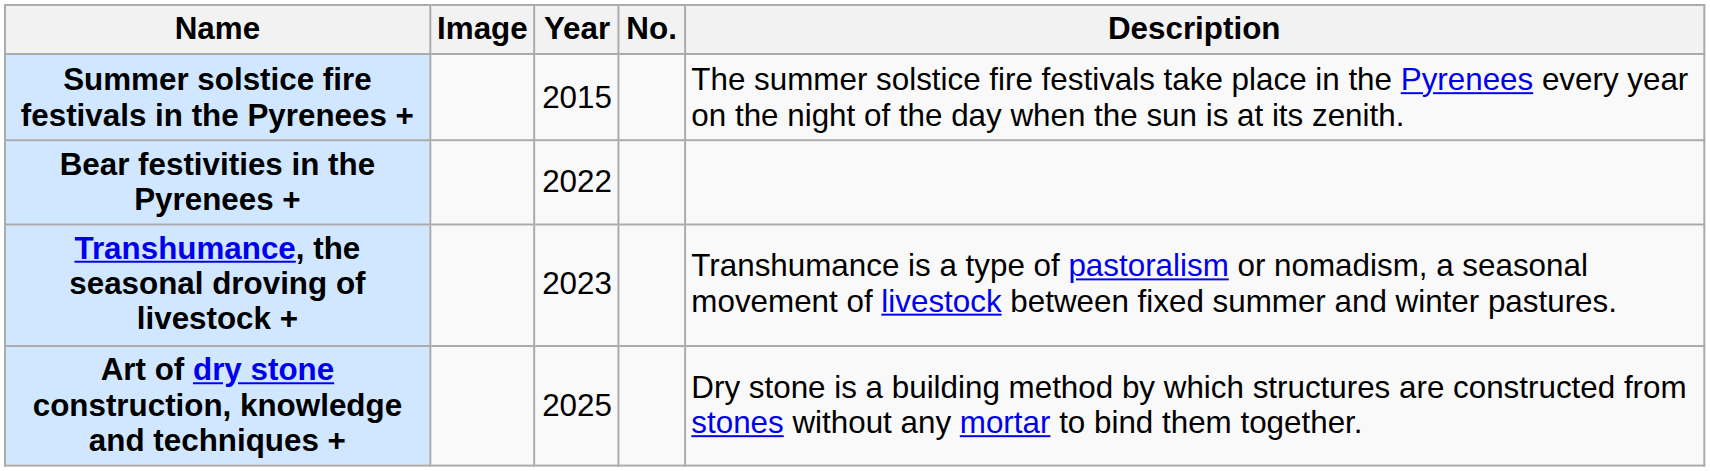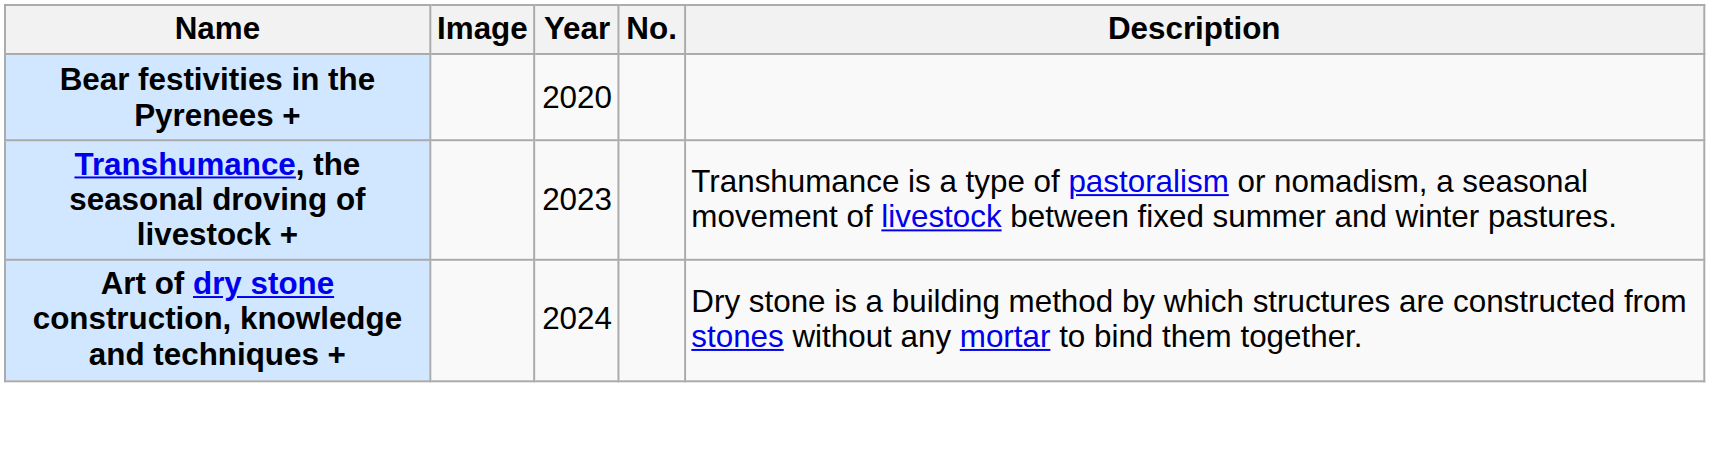 <table class="wikitable sortable plainrowheaders">
 <tr>
 <th style="width:25%">Name</th>
 <th class="unsortable">Image</th>
 <th>Year</th>
 <th>No.</th>
 <th class="unsortable">Description</th>
 </tr>
 <tr>
-<th scope="row" style="background:#D0E7FF;">Summer solstice fire festivals in the Pyrenees +</th>
-<td></td>
-<td>2015</td>
-<td></td>
-<td>The summer solstice fire festivals take place in the <a href='#'>Pyrenees</a> every year on the night of the day when the sun is at its zenith.</td>
-</tr>
-<tr>
 <th scope="row" style="background:#D0E7FF;">Bear festivities in the Pyrenees +</th>
 <td></td>
-<td>2022</td>
+<td>2020</td>
 <td></td>
 <td></td>
 </tr>
 <tr>
 <th scope="row" style="background:#D0E7FF;"><a href='#'>Transhumance</a>, the seasonal droving of livestock +</th>
 <td></td>
 <td>2023</td>
 <td></td>
 <td>Transhumance is a type of <a href='#'>pastoralism</a> or nomadism, a seasonal movement of <a href='#'>livestock</a> between fixed summer and winter pastures.</td>
 </tr>
 <tr>
 <th scope="row" style="background:#D0E7FF;">Art of <a href='#'>dry stone</a> construction, knowledge and techniques +</th>
 <td></td>
-<td>2025</td>
+<td>2024</td>
 <td></td>
 <td>Dry stone is a building method by which structures are constructed from <a href='#'>stones</a> without any <a href='#'>mortar</a> to bind them together.</td>
 </tr>
 </table>
